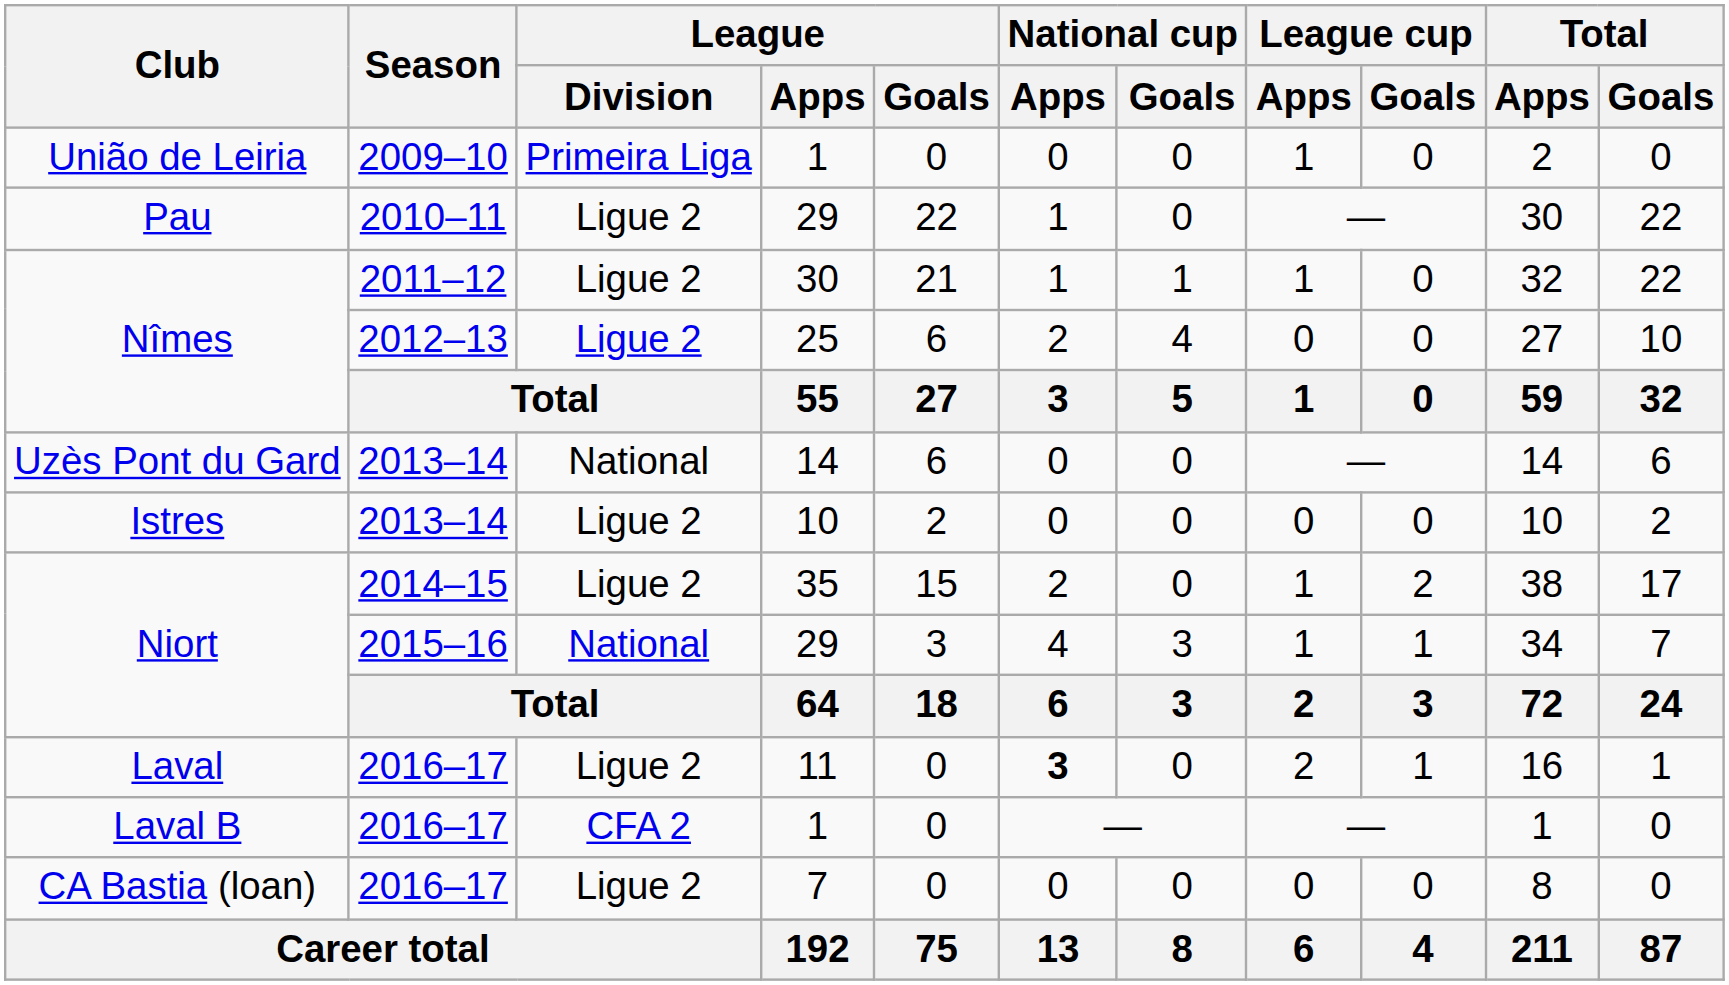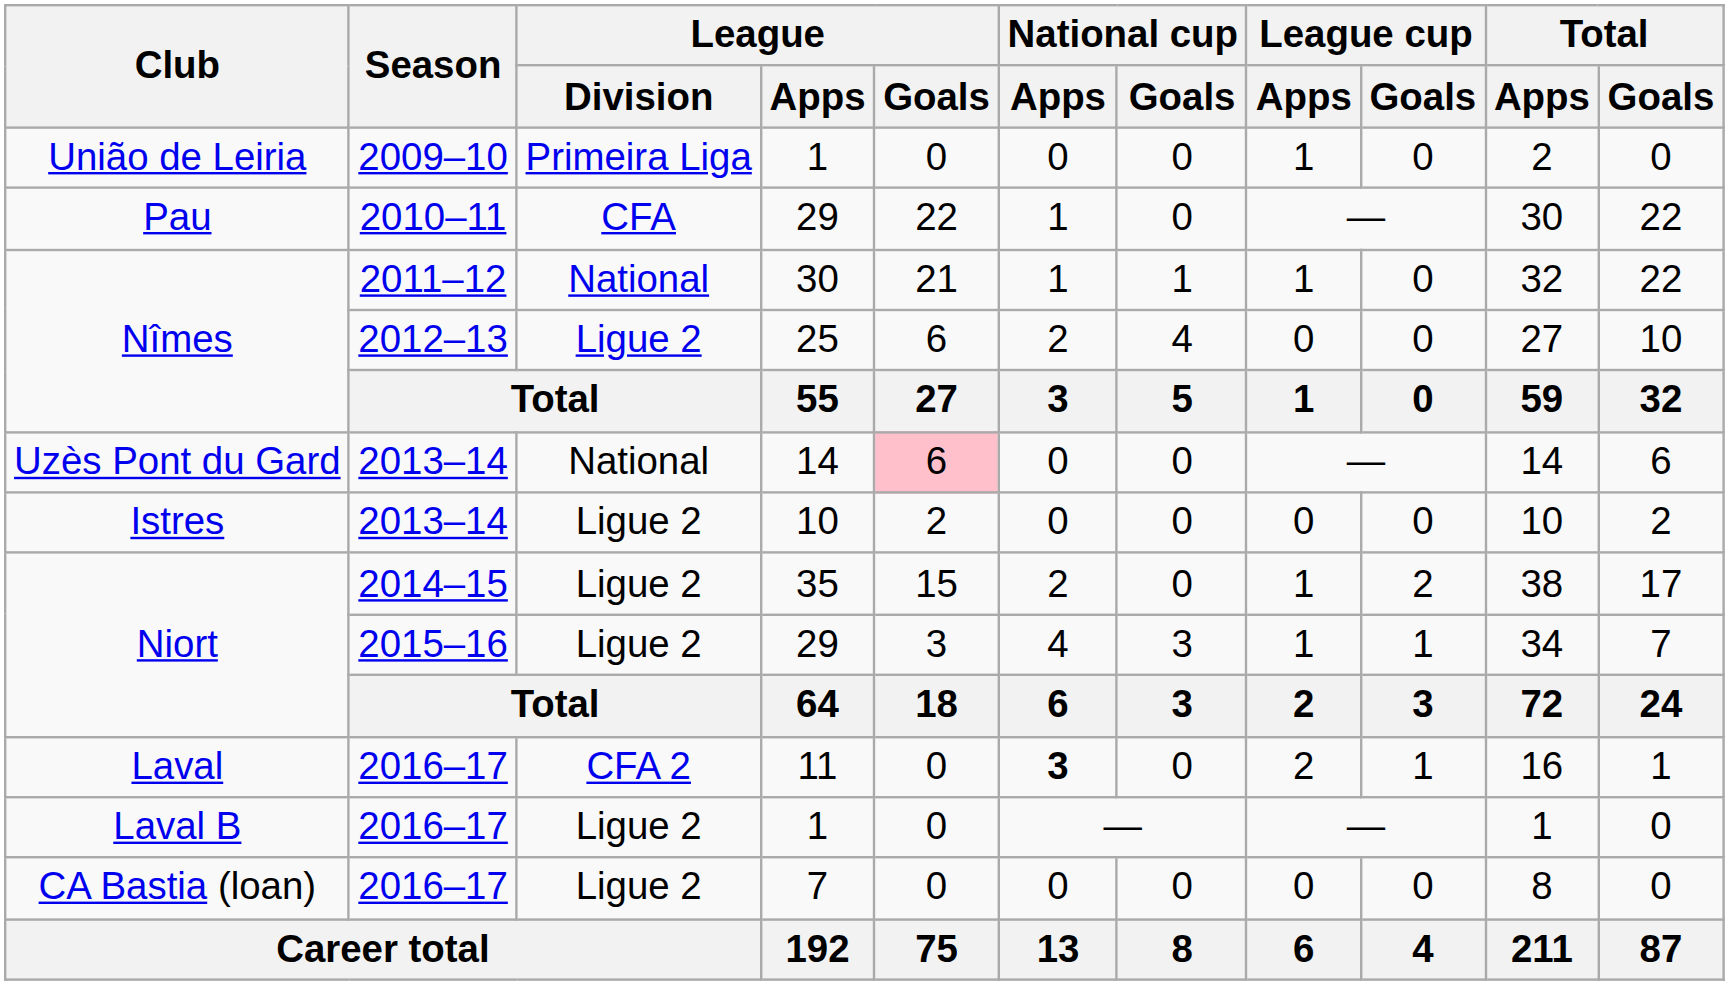 <table class="wikitable" style="text-align:center">
 <tr>
 <th rowspan="2">Club</th>
 <th rowspan="2">Season</th>
 <th colspan="3">League</th>
 <th colspan="2">National cup</th>
 <th colspan="2">League cup</th>
 <th colspan="2">Total</th>
 </tr>
 <tr>
 <th>Division</th>
 <th>Apps</th>
 <th>Goals</th>
 <th>Apps</th>
 <th>Goals</th>
 <th>Apps</th>
 <th>Goals</th>
 <th>Apps</th>
 <th>Goals</th>
 </tr>
 <tr>
 <td><a href='#'>União de Leiria</a></td>
 <td><a href='#'>2009–10</a></td>
 <td><a href='#'>Primeira Liga</a></td>
 <td>1</td>
 <td>0</td>
 <td>0</td>
 <td>0</td>
 <td>1</td>
 <td>0</td>
 <td>2</td>
 <td>0</td>
 </tr>
 <tr>
 <td><a href='#'>Pau</a></td>
 <td><a href='#'>2010–11</a></td>
-<td>Ligue 2</td>
+<td><a href='#'>CFA</a></td>
 <td>29</td>
 <td>22</td>
 <td>1</td>
 <td>0</td>
 <td colspan="2">—</td>
 <td>30</td>
 <td>22</td>
 </tr>
 <tr>
 <td rowspan="3"><a href='#'>Nîmes</a></td>
 <td><a href='#'>2011–12</a></td>
-<td>Ligue 2</td>
+<td><a href='#'>National</a></td>
 <td>30</td>
 <td>21</td>
 <td>1</td>
 <td>1</td>
 <td>1</td>
 <td>0</td>
 <td>32</td>
 <td>22</td>
 </tr>
 <tr>
 <td><a href='#'>2012–13</a></td>
 <td><a href='#'>Ligue 2</a></td>
 <td>25</td>
 <td>6</td>
 <td>2</td>
 <td>4</td>
 <td>0</td>
 <td>0</td>
 <td>27</td>
 <td>10</td>
 </tr>
 <tr>
 <th colspan="2">Total</th>
 <th>55</th>
 <th>27</th>
 <th>3</th>
 <th>5</th>
 <th>1</th>
 <th>0</th>
 <th>59</th>
 <th>32</th>
 </tr>
 <tr>
 <td><a href='#'>Uzès Pont du Gard</a></td>
 <td><a href='#'>2013–14</a></td>
 <td>National</td>
 <td>14</td>
-<td>6</td>
+<td style="background: pink;">6</td>
 <td>0</td>
 <td>0</td>
 <td colspan="2">—</td>
 <td>14</td>
 <td>6</td>
 </tr>
 <tr>
 <td><a href='#'>Istres</a></td>
 <td><a href='#'>2013–14</a></td>
 <td>Ligue 2</td>
 <td>10</td>
 <td>2</td>
 <td>0</td>
 <td>0</td>
 <td>0</td>
 <td>0</td>
 <td>10</td>
 <td>2</td>
 </tr>
 <tr>
 <td rowspan="3"><a href='#'>Niort</a></td>
 <td><a href='#'>2014–15</a></td>
 <td>Ligue 2</td>
 <td>35</td>
 <td>15</td>
 <td>2</td>
 <td>0</td>
 <td>1</td>
 <td>2</td>
 <td>38</td>
 <td>17</td>
 </tr>
 <tr>
 <td><a href='#'>2015–16</a></td>
-<td><a href='#'>National</a></td>
+<td>Ligue 2</td>
 <td>29</td>
 <td>3</td>
 <td>4</td>
 <td>3</td>
 <td>1</td>
 <td>1</td>
 <td>34</td>
 <td>7</td>
 </tr>
 <tr>
 <th colspan="2">Total</th>
 <th>64</th>
 <th>18</th>
 <th>6</th>
 <th>3</th>
 <th>2</th>
 <th>3</th>
 <th>72</th>
 <th>24</th>
 </tr>
 <tr>
 <td><a href='#'>Laval</a></td>
 <td><a href='#'>2016–17</a></td>
-<td>Ligue 2</td>
+<td><a href='#'>CFA 2</a></td>
 <td>11</td>
 <td>0</td>
 <td><strong>3</strong></td>
 <td>0</td>
 <td>2</td>
 <td>1</td>
 <td>16</td>
 <td>1</td>
 </tr>
 <tr>
 <td><a href='#'>Laval B</a></td>
 <td><a href='#'>2016–17</a></td>
-<td><a href='#'>CFA 2</a></td>
+<td>Ligue 2</td>
 <td>1</td>
 <td>0</td>
 <td colspan="2">—</td>
 <td colspan="2">—</td>
 <td>1</td>
 <td>0</td>
 </tr>
 <tr>
 <td><a href='#'>CA Bastia</a> (loan)</td>
 <td><a href='#'>2016–17</a></td>
 <td>Ligue 2</td>
 <td>7</td>
 <td>0</td>
 <td>0</td>
 <td>0</td>
 <td>0</td>
 <td>0</td>
 <td>8</td>
 <td>0</td>
 </tr>
 <tr>
 <th colspan="3">Career total</th>
 <th>192</th>
 <th>75</th>
 <th>13</th>
 <th>8</th>
 <th>6</th>
 <th>4</th>
 <th>211</th>
 <th>87</th>
 </tr>
 </table>
